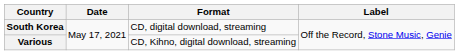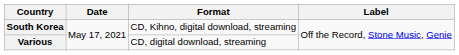 <table class="wikitable plainrowheaders">
 <tr>
 <th>Country</th>
 <th>Date</th>
 <th>Format</th>
 <th>Label</th>
 </tr>
 <tr>
 <th scope="row">South Korea</th>
 <td rowspan="2">May 17, 2021</td>
-<td>CD, digital download, streaming</td>
+<td>CD, Kihno, digital download, streaming</td>
 <td rowspan="2">Off the Record, <a href='#'>Stone Music</a>, <a href='#'>Genie</a></td>
 </tr>
 <tr>
 <th scope="row">Various</th>
-<td>CD, Kihno, digital download, streaming</td>
+<td>CD, digital download, streaming</td>
 </tr>
 </table>
